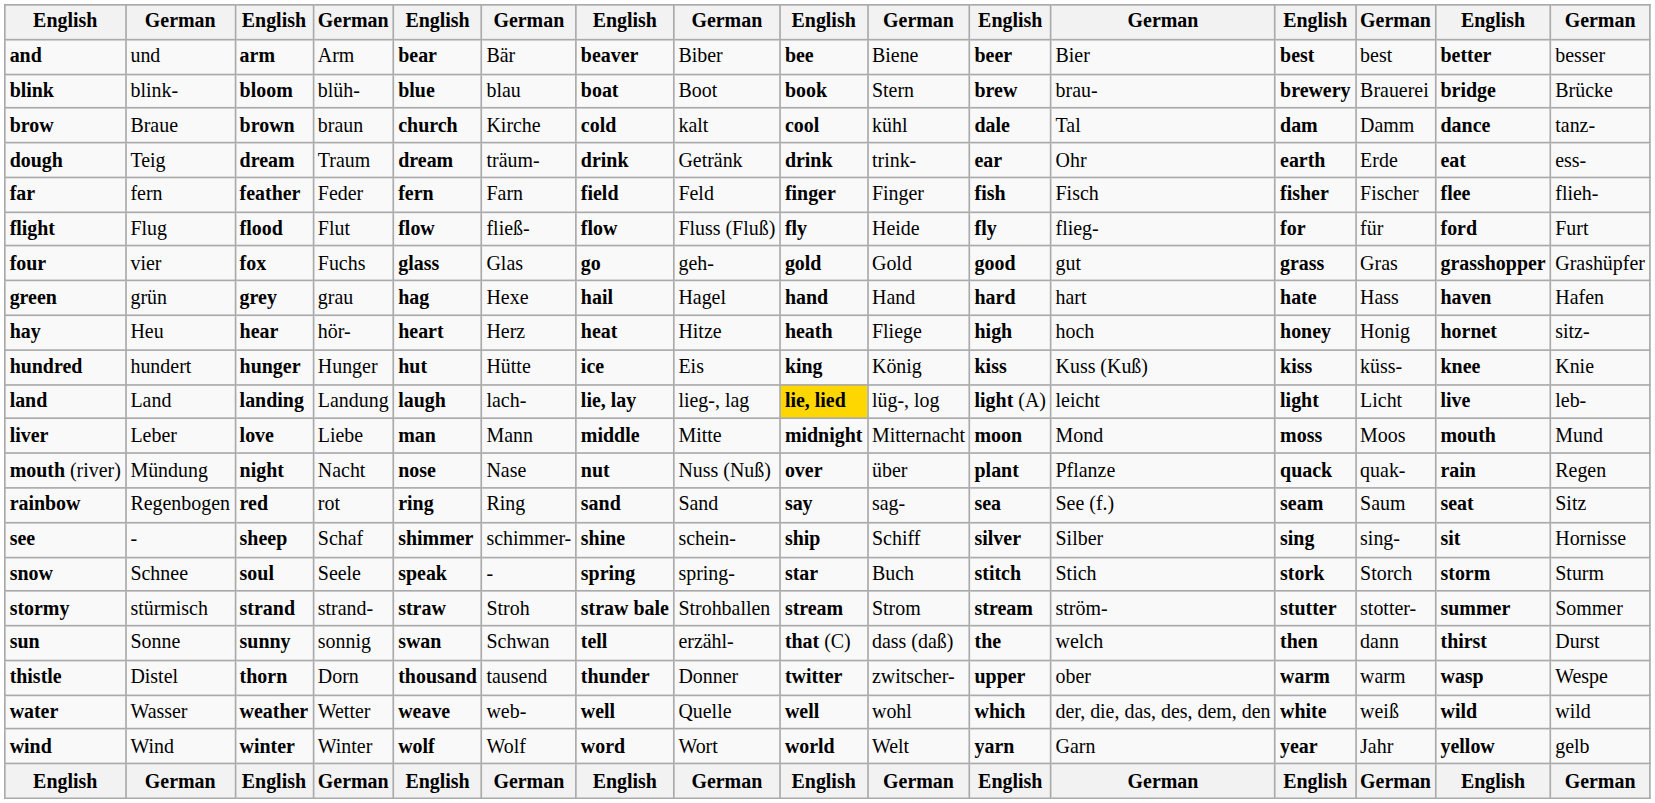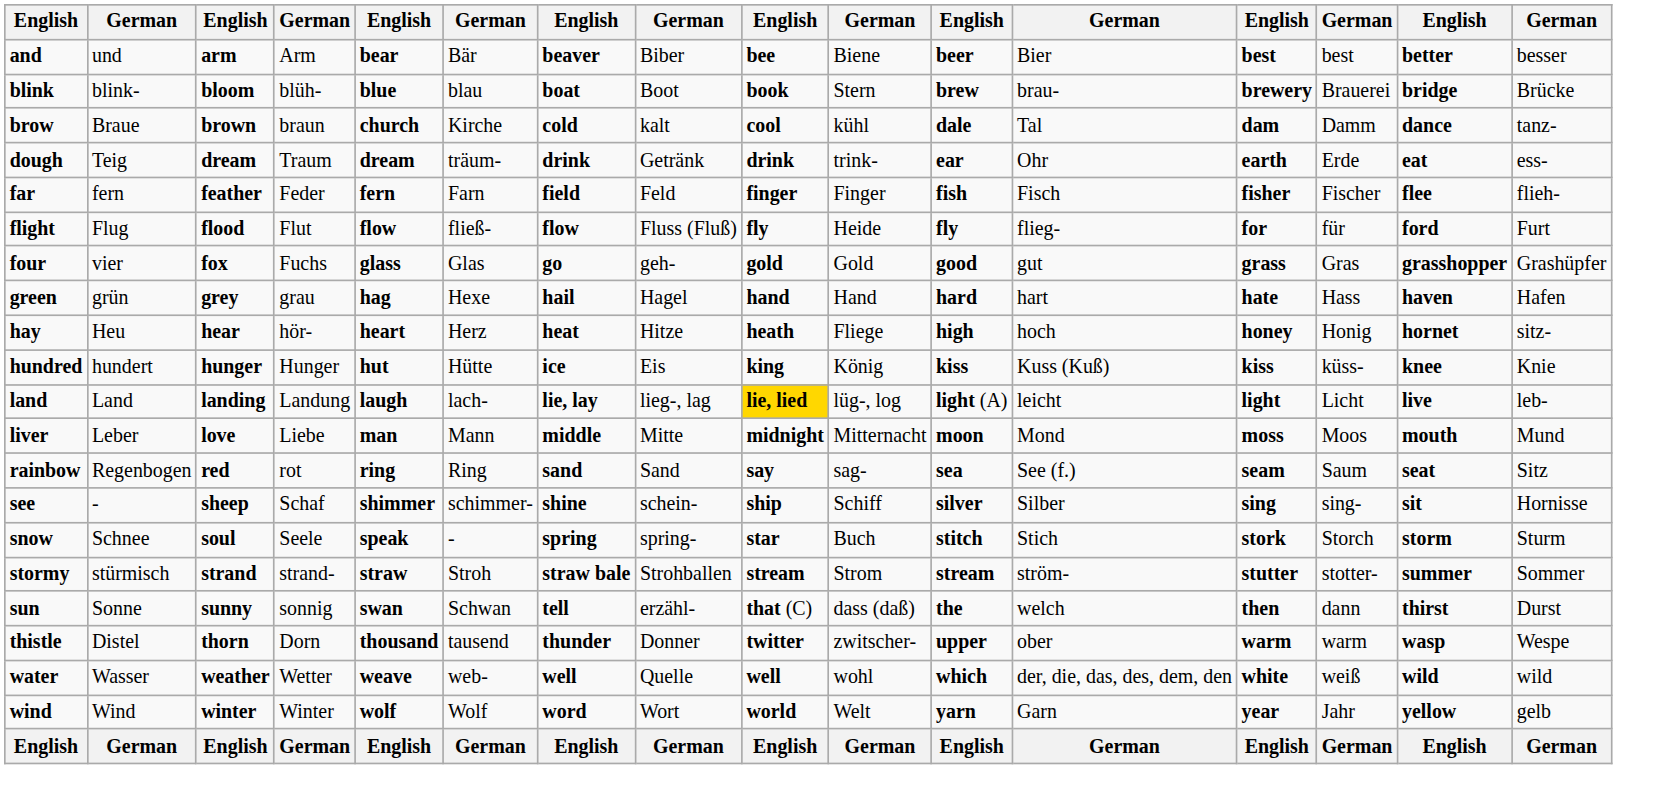 <table class="wikitable" style="font-size: 75%;">
 <tr>
 <th>English</th>
 <th>German</th>
 <th>English</th>
 <th>German</th>
 <th>English</th>
 <th>German</th>
 <th>English</th>
 <th>German</th>
 <th>English</th>
 <th>German</th>
 <th>English</th>
 <th>German</th>
 <th>English</th>
 <th>German</th>
 <th>English</th>
 <th>German</th>
 </tr>
 <tr>
 <td><strong>and</strong></td>
 <td>und</td>
 <td><strong>arm</strong></td>
 <td>Arm</td>
 <td><strong>bear</strong></td>
 <td>Bär</td>
 <td><strong>beaver</strong></td>
 <td>Biber</td>
 <td><strong>bee</strong></td>
 <td>Biene</td>
 <td><strong>beer</strong></td>
 <td>Bier</td>
 <td><strong>best</strong></td>
 <td>best</td>
 <td><strong>better</strong></td>
 <td>besser</td>
 </tr>
 <tr>
 <td><strong>blink</strong></td>
 <td>blink-</td>
 <td><strong>bloom</strong></td>
 <td>blüh-</td>
 <td><strong>blue</strong></td>
 <td>blau</td>
 <td><strong>boat</strong></td>
 <td>Boot</td>
 <td><strong>book</strong></td>
 <td>Stern</td>
 <td><strong>brew</strong></td>
 <td>brau-</td>
 <td><strong>brewery</strong></td>
 <td>Brauerei</td>
 <td><strong>bridge</strong></td>
 <td>Brücke</td>
 </tr>
 <tr>
 <td><strong>brow</strong></td>
 <td>Braue</td>
 <td><strong>brown</strong></td>
 <td>braun</td>
 <td><strong>church</strong></td>
 <td>Kirche</td>
 <td><strong>cold</strong></td>
 <td>kalt</td>
 <td><strong>cool</strong></td>
 <td>kühl</td>
 <td><strong>dale</strong></td>
 <td>Tal</td>
 <td><strong>dam</strong></td>
 <td>Damm</td>
 <td><strong>dance</strong></td>
 <td>tanz-</td>
 </tr>
 <tr>
 <td><strong>dough</strong></td>
 <td>Teig</td>
 <td><strong>dream</strong></td>
 <td>Traum</td>
 <td><strong>dream</strong></td>
 <td>träum-</td>
 <td><strong>drink</strong></td>
 <td>Getränk</td>
 <td><strong>drink</strong></td>
 <td>trink-</td>
 <td><strong>ear</strong></td>
 <td>Ohr</td>
 <td><strong>earth</strong></td>
 <td>Erde</td>
 <td><strong>eat</strong></td>
 <td>ess-</td>
 </tr>
 <tr>
 <td><strong>far</strong></td>
 <td>fern</td>
 <td><strong>feather</strong></td>
 <td>Feder</td>
 <td><strong>fern</strong></td>
 <td>Farn</td>
 <td><strong>field</strong></td>
 <td>Feld</td>
 <td><strong>finger</strong></td>
 <td>Finger</td>
 <td><strong>fish</strong></td>
 <td>Fisch</td>
 <td><strong>fisher</strong></td>
 <td>Fischer</td>
 <td><strong>flee</strong></td>
 <td>flieh-</td>
 </tr>
 <tr>
 <td><strong>flight</strong></td>
 <td>Flug</td>
 <td><strong>flood</strong></td>
 <td>Flut</td>
 <td><strong>flow</strong></td>
 <td>fließ-</td>
 <td><strong>flow</strong></td>
 <td>Fluss (Fluß)</td>
 <td><strong>fly</strong></td>
 <td>Heide</td>
 <td><strong>fly</strong></td>
 <td>flieg-</td>
 <td><strong>for</strong></td>
 <td>für</td>
 <td><strong>ford</strong></td>
 <td>Furt</td>
 </tr>
 <tr>
 <td><strong>four</strong></td>
 <td>vier</td>
 <td><strong>fox</strong></td>
 <td>Fuchs</td>
 <td><strong>glass</strong></td>
 <td>Glas</td>
 <td><strong>go</strong></td>
 <td>geh-</td>
 <td><strong>gold</strong></td>
 <td>Gold</td>
 <td><strong>good</strong></td>
 <td>gut</td>
 <td><strong>grass</strong></td>
 <td>Gras</td>
 <td><strong>grasshopper</strong></td>
 <td>Grashüpfer</td>
 </tr>
 <tr>
 <td><strong>green</strong></td>
 <td>grün</td>
 <td><strong>grey</strong></td>
 <td>grau</td>
 <td><strong>hag</strong></td>
 <td>Hexe</td>
 <td><strong>hail</strong></td>
 <td>Hagel</td>
 <td><strong>hand</strong></td>
 <td>Hand</td>
 <td><strong>hard</strong></td>
 <td>hart</td>
 <td><strong>hate</strong></td>
 <td>Hass</td>
 <td><strong>haven</strong></td>
 <td>Hafen</td>
 </tr>
 <tr>
 <td><strong>hay</strong></td>
 <td>Heu</td>
 <td><strong>hear</strong></td>
 <td>hör-</td>
 <td><strong>heart</strong></td>
 <td>Herz</td>
 <td><strong>heat</strong></td>
 <td>Hitze</td>
 <td><strong>heath</strong></td>
 <td>Fliege</td>
 <td><strong>high</strong></td>
 <td>hoch</td>
 <td><strong>honey</strong></td>
 <td>Honig</td>
 <td><strong>hornet</strong></td>
 <td>sitz-</td>
 </tr>
 <tr>
 <td><strong>hundred</strong></td>
 <td>hundert</td>
 <td><strong>hunger</strong></td>
 <td>Hunger</td>
 <td><strong>hut</strong></td>
 <td>Hütte</td>
 <td><strong>ice</strong></td>
 <td>Eis</td>
 <td><strong>king</strong></td>
 <td>König</td>
 <td><strong>kiss</strong></td>
 <td>Kuss (Kuß)</td>
 <td><strong>kiss</strong></td>
 <td>küss-</td>
 <td><strong>knee</strong></td>
 <td>Knie</td>
 </tr>
 <tr>
 <td><strong>land</strong></td>
 <td>Land</td>
 <td><strong>landing</strong></td>
 <td>Landung</td>
 <td><strong>laugh</strong></td>
 <td>lach-</td>
 <td><strong>lie, lay</strong></td>
 <td>lieg-, lag</td>
 <td style="background: gold;"><strong>lie, lied</strong></td>
 <td>lüg-, log</td>
 <td><strong>light</strong> <abbr>(A)</abbr></td>
 <td>leicht</td>
 <td><strong>light</strong></td>
 <td>Licht</td>
 <td><strong>live</strong></td>
 <td>leb-</td>
 </tr>
 <tr>
 <td><strong>liver</strong></td>
 <td>Leber</td>
 <td><strong>love</strong></td>
 <td>Liebe</td>
 <td><strong>man</strong></td>
 <td>Mann</td>
 <td><strong>middle</strong></td>
 <td>Mitte</td>
 <td><strong>midnight</strong></td>
 <td>Mitternacht</td>
 <td><strong>moon</strong></td>
 <td>Mond</td>
 <td><strong>moss</strong></td>
 <td>Moos</td>
 <td><strong>mouth</strong></td>
 <td>Mund</td>
 </tr>
 <tr>
-<td><strong>mouth</strong> (river)</td>
-<td>Mündung</td>
-<td><strong>night</strong></td>
-<td>Nacht</td>
-<td><strong>nose</strong></td>
-<td>Nase</td>
-<td><strong>nut</strong></td>
-<td>Nuss (Nuß)</td>
-<td><strong>over</strong></td>
-<td>über</td>
-<td><strong>plant</strong></td>
-<td>Pflanze</td>
-<td><strong>quack</strong></td>
-<td>quak-</td>
-<td><strong>rain</strong></td>
-<td>Regen</td>
-</tr>
-<tr>
 <td><strong>rainbow</strong></td>
 <td>Regenbogen</td>
 <td><strong>red</strong></td>
 <td>rot</td>
 <td><strong>ring</strong></td>
 <td>Ring</td>
 <td><strong>sand</strong></td>
 <td>Sand</td>
 <td><strong>say</strong></td>
 <td>sag-</td>
 <td><strong>sea</strong></td>
 <td>See <abbr>(f.)</abbr></td>
 <td><strong>seam</strong></td>
 <td>Saum</td>
 <td><strong>seat</strong></td>
 <td>Sitz</td>
 </tr>
 <tr>
 <td><strong>see</strong></td>
 <td>-</td>
 <td><strong>sheep</strong></td>
 <td>Schaf</td>
 <td><strong>shimmer</strong></td>
 <td>schimmer-</td>
 <td><strong>shine</strong></td>
 <td>schein-</td>
 <td><strong>ship</strong></td>
 <td>Schiff</td>
 <td><strong>silver</strong></td>
 <td>Silber</td>
 <td><strong>sing</strong></td>
 <td>sing-</td>
 <td><strong>sit</strong></td>
 <td>Hornisse</td>
 </tr>
 <tr>
 <td><strong>snow</strong></td>
 <td>Schnee</td>
 <td><strong>soul</strong></td>
 <td>Seele</td>
 <td><strong>speak</strong></td>
 <td>-</td>
 <td><strong>spring</strong></td>
 <td>spring-</td>
 <td><strong>star</strong></td>
 <td>Buch</td>
 <td><strong>stitch</strong></td>
 <td>Stich</td>
 <td><strong>stork</strong></td>
 <td>Storch</td>
 <td><strong>storm</strong></td>
 <td>Sturm</td>
 </tr>
 <tr>
 <td><strong>stormy</strong></td>
 <td>stürmisch</td>
 <td><strong>strand</strong></td>
 <td>strand-</td>
 <td><strong>straw</strong></td>
 <td>Stroh</td>
 <td><strong>straw bale</strong></td>
 <td>Strohballen</td>
 <td><strong>stream</strong></td>
 <td>Strom</td>
 <td><strong>stream</strong></td>
 <td>ström-</td>
 <td><strong>stutter</strong></td>
 <td>stotter-</td>
 <td><strong>summer</strong></td>
 <td>Sommer</td>
 </tr>
 <tr>
 <td><strong>sun</strong></td>
 <td>Sonne</td>
 <td><strong>sunny</strong></td>
 <td>sonnig</td>
 <td><strong>swan</strong></td>
 <td>Schwan</td>
 <td><strong>tell</strong></td>
 <td>erzähl-</td>
 <td><strong>that</strong> <abbr>(C)</abbr></td>
 <td>dass (daß)</td>
 <td><strong>the</strong></td>
 <td>welch</td>
 <td><strong>then</strong></td>
 <td>dann</td>
 <td><strong>thirst</strong></td>
 <td>Durst</td>
 </tr>
 <tr>
 <td><strong>thistle</strong></td>
 <td>Distel</td>
 <td><strong>thorn</strong></td>
 <td>Dorn</td>
 <td><strong>thousand</strong></td>
 <td>tausend</td>
 <td><strong>thunder</strong></td>
 <td>Donner</td>
 <td><strong>twitter</strong></td>
 <td>zwitscher-</td>
 <td><strong>upper</strong></td>
 <td>ober</td>
 <td><strong>warm</strong></td>
 <td>warm</td>
 <td><strong>wasp</strong></td>
 <td>Wespe</td>
 </tr>
 <tr>
 <td><strong>water</strong></td>
 <td>Wasser</td>
 <td><strong>weather</strong></td>
 <td>Wetter</td>
 <td><strong>weave</strong></td>
 <td>web-</td>
 <td><strong>well</strong></td>
 <td>Quelle</td>
 <td><strong>well</strong></td>
 <td>wohl</td>
 <td><strong>which</strong></td>
 <td>der, die, das, des, dem, den</td>
 <td><strong>white</strong></td>
 <td>weiß</td>
 <td><strong>wild</strong></td>
 <td>wild</td>
 </tr>
 <tr>
 <td><strong>wind</strong></td>
 <td>Wind</td>
 <td><strong>winter</strong></td>
 <td>Winter</td>
 <td><strong>wolf</strong></td>
 <td>Wolf</td>
 <td><strong>word</strong></td>
 <td>Wort</td>
 <td><strong>world</strong></td>
 <td>Welt</td>
 <td><strong>yarn</strong></td>
 <td>Garn</td>
 <td><strong>year</strong></td>
 <td>Jahr</td>
 <td><strong>yellow</strong></td>
 <td>gelb</td>
 </tr>
 <tr>
 <th>English</th>
 <th>German</th>
 <th>English</th>
 <th>German</th>
 <th>English</th>
 <th>German</th>
 <th>English</th>
 <th>German</th>
 <th>English</th>
 <th>German</th>
 <th>English</th>
 <th>German</th>
 <th>English</th>
 <th>German</th>
 <th>English</th>
 <th>German</th>
 </tr>
 </table>
